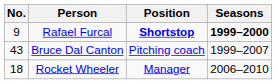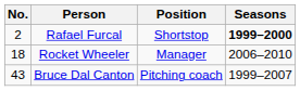 <table class="wikitable" style="text-align:center">
 <tr>
 <th>No.</th>
 <th>Person</th>
 <th>Position</th>
 <th>Seasons</th>
 </tr>
 <tr>
-<td>9</td>
+<td>2</td>
 <td><a href='#'>Rafael Furcal</a></td>
-<td><strong><a href='#'>Shortstop</a></strong></td>
+<td><a href='#'>Shortstop</a></td>
 <td><strong>1999–2000</strong></td>
+</tr>
+<tr>
+<td>18</td>
+<td><a href='#'>Rocket Wheeler</a></td>
+<td><a href='#'>Manager</a></td>
+<td>2006–2010</td>
 </tr>
 <tr>
 <td>43</td>
 <td><a href='#'>Bruce Dal Canton</a></td>
 <td><a href='#'>Pitching coach</a></td>
 <td>1999–2007</td>
 </tr>
-<tr>
-<td>18</td>
-<td><a href='#'>Rocket Wheeler</a></td>
-<td><a href='#'>Manager</a></td>
-<td>2006–2010</td>
-</tr>
 </table>
